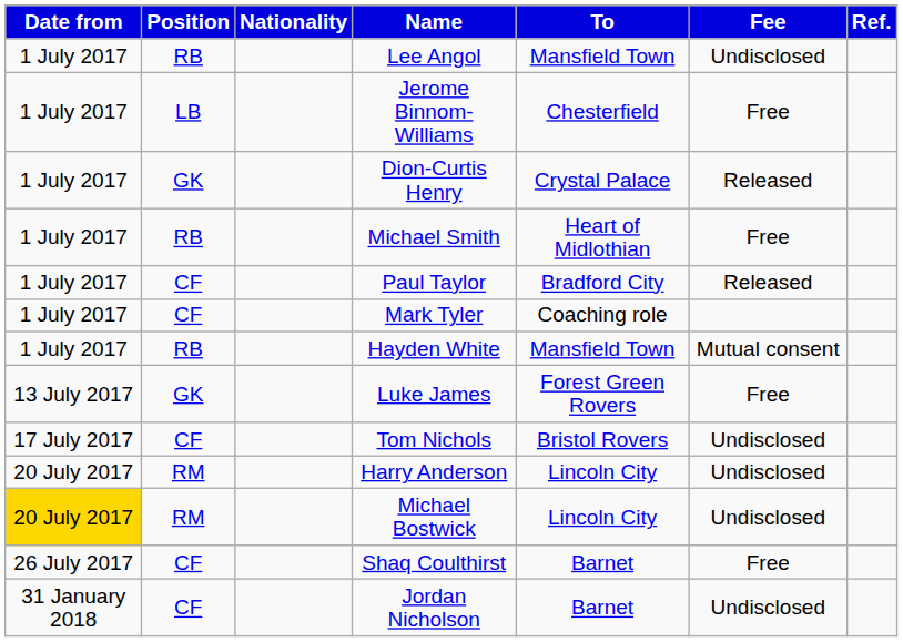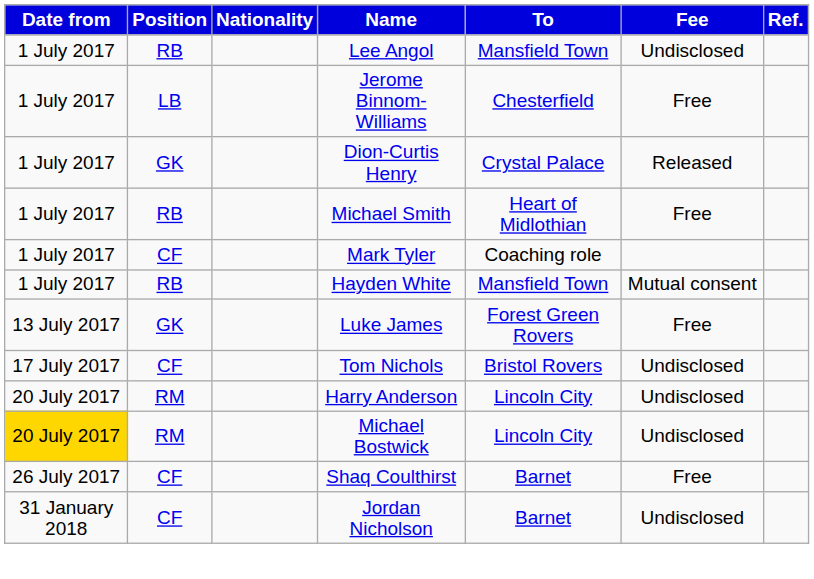 <table class="wikitable"  style="text-align:center; font-size:90%; ">
 <tr>
 <th style="background:#0000DD; color:#FFFFFF; width:125px;">Date from</th>
 <th style="background:#0000DD; color:#FFFFFF; width:50px;">Position</th>
 <th style="background:#0000DD; color:#FFFFFF; width:50px;">Nationality</th>
 <th style="background:#0000DD; color:#FFFFFF; width:150px;">Name</th>
 <th style="background:#0000DD; color:#FFFFFF; width:150px;">To</th>
 <th style="background:#0000DD; color:#FFFFFF; width:125px;">Fee</th>
 <th style="background:#0000DD; color:#FFFFFF; width:25px;">Ref.</th>
 </tr>
 <tr>
 <td>1 July 2017</td>
 <td><a href='#'>RB</a></td>
 <td></td>
 <td><a href='#'>Lee Angol</a></td>
 <td><a href='#'>Mansfield Town</a></td>
 <td>Undisclosed</td>
 <td></td>
 </tr>
 <tr>
 <td>1 July 2017</td>
 <td><a href='#'>LB</a></td>
 <td></td>
 <td><a href='#'>Jerome Binnom-Williams</a></td>
 <td><a href='#'>Chesterfield</a></td>
 <td>Free</td>
 <td></td>
 </tr>
 <tr>
 <td>1 July 2017</td>
 <td><a href='#'>GK</a></td>
 <td></td>
 <td><a href='#'>Dion-Curtis Henry</a></td>
 <td><a href='#'>Crystal Palace</a></td>
 <td>Released</td>
 <td></td>
 </tr>
 <tr>
 <td>1 July 2017</td>
 <td><a href='#'>RB</a></td>
 <td></td>
 <td><a href='#'>Michael Smith</a></td>
 <td><a href='#'>Heart of Midlothian</a></td>
 <td>Free</td>
-<td></td>
-</tr>
-<tr>
-<td>1 July 2017</td>
-<td><a href='#'>CF</a></td>
-<td></td>
-<td><a href='#'>Paul Taylor</a></td>
-<td><a href='#'>Bradford City</a></td>
-<td>Released</td>
 <td></td>
 </tr>
 <tr>
 <td>1 July 2017</td>
 <td><a href='#'>CF</a></td>
 <td></td>
 <td><a href='#'>Mark Tyler</a></td>
 <td>Coaching role</td>
 <td></td>
 <td></td>
 </tr>
 <tr>
 <td>1 July 2017</td>
 <td><a href='#'>RB</a></td>
 <td></td>
 <td><a href='#'>Hayden White</a></td>
 <td><a href='#'>Mansfield Town</a></td>
 <td>Mutual consent</td>
 <td></td>
 </tr>
 <tr>
 <td>13 July 2017</td>
 <td><a href='#'>GK</a></td>
 <td></td>
 <td><a href='#'>Luke James</a></td>
 <td><a href='#'>Forest Green Rovers</a></td>
 <td>Free</td>
 <td></td>
 </tr>
 <tr>
 <td>17 July 2017</td>
 <td><a href='#'>CF</a></td>
 <td></td>
 <td><a href='#'>Tom Nichols</a></td>
 <td><a href='#'>Bristol Rovers</a></td>
 <td>Undisclosed</td>
 <td></td>
 </tr>
 <tr>
 <td>20 July 2017</td>
 <td><a href='#'>RM</a></td>
 <td></td>
 <td><a href='#'>Harry Anderson</a></td>
 <td><a href='#'>Lincoln City</a></td>
 <td>Undisclosed</td>
 <td></td>
 </tr>
 <tr>
 <td style="background: gold;">20 July 2017</td>
 <td><a href='#'>RM</a></td>
 <td></td>
 <td><a href='#'>Michael Bostwick</a></td>
 <td><a href='#'>Lincoln City</a></td>
 <td>Undisclosed</td>
 <td></td>
 </tr>
 <tr>
 <td>26 July 2017</td>
 <td><a href='#'>CF</a></td>
 <td></td>
 <td><a href='#'>Shaq Coulthirst</a></td>
 <td><a href='#'>Barnet</a></td>
 <td>Free</td>
 <td></td>
 </tr>
 <tr>
 <td>31 January 2018</td>
 <td><a href='#'>CF</a></td>
 <td></td>
 <td><a href='#'>Jordan Nicholson</a></td>
 <td><a href='#'>Barnet</a></td>
 <td>Undisclosed</td>
 <td></td>
 </tr>
 </table>
